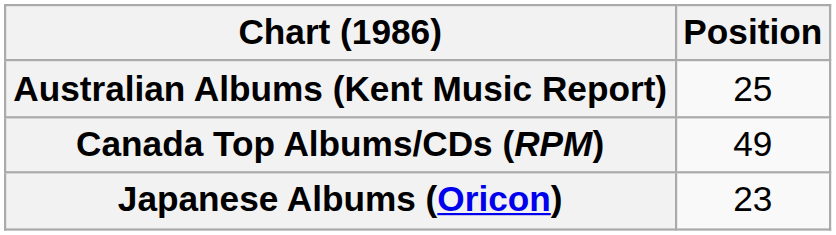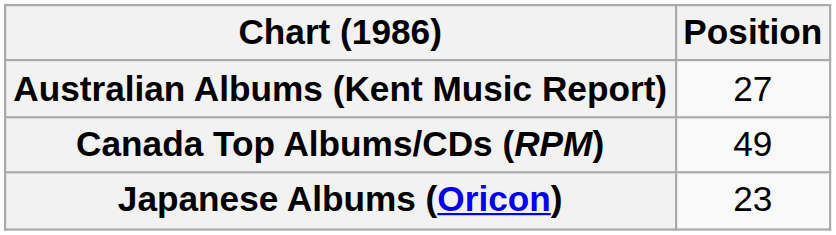 <table class="wikitable sortable plainrowheaders" style="text-align:center">
 <tr>
 <th scope="col">Chart (1986)</th>
 <th scope="col">Position</th>
 </tr>
 <tr>
 <th scope="row">Australian Albums (Kent Music Report)</th>
-<td>25</td>
+<td>27</td>
 </tr>
 <tr>
 <th scope="row">Canada Top Albums/CDs (<em>RPM</em>)</th>
 <td>49</td>
 </tr>
 <tr>
 <th scope="row">Japanese Albums (<a href='#'>Oricon</a>)</th>
 <td>23</td>
 </tr>
 </table>
